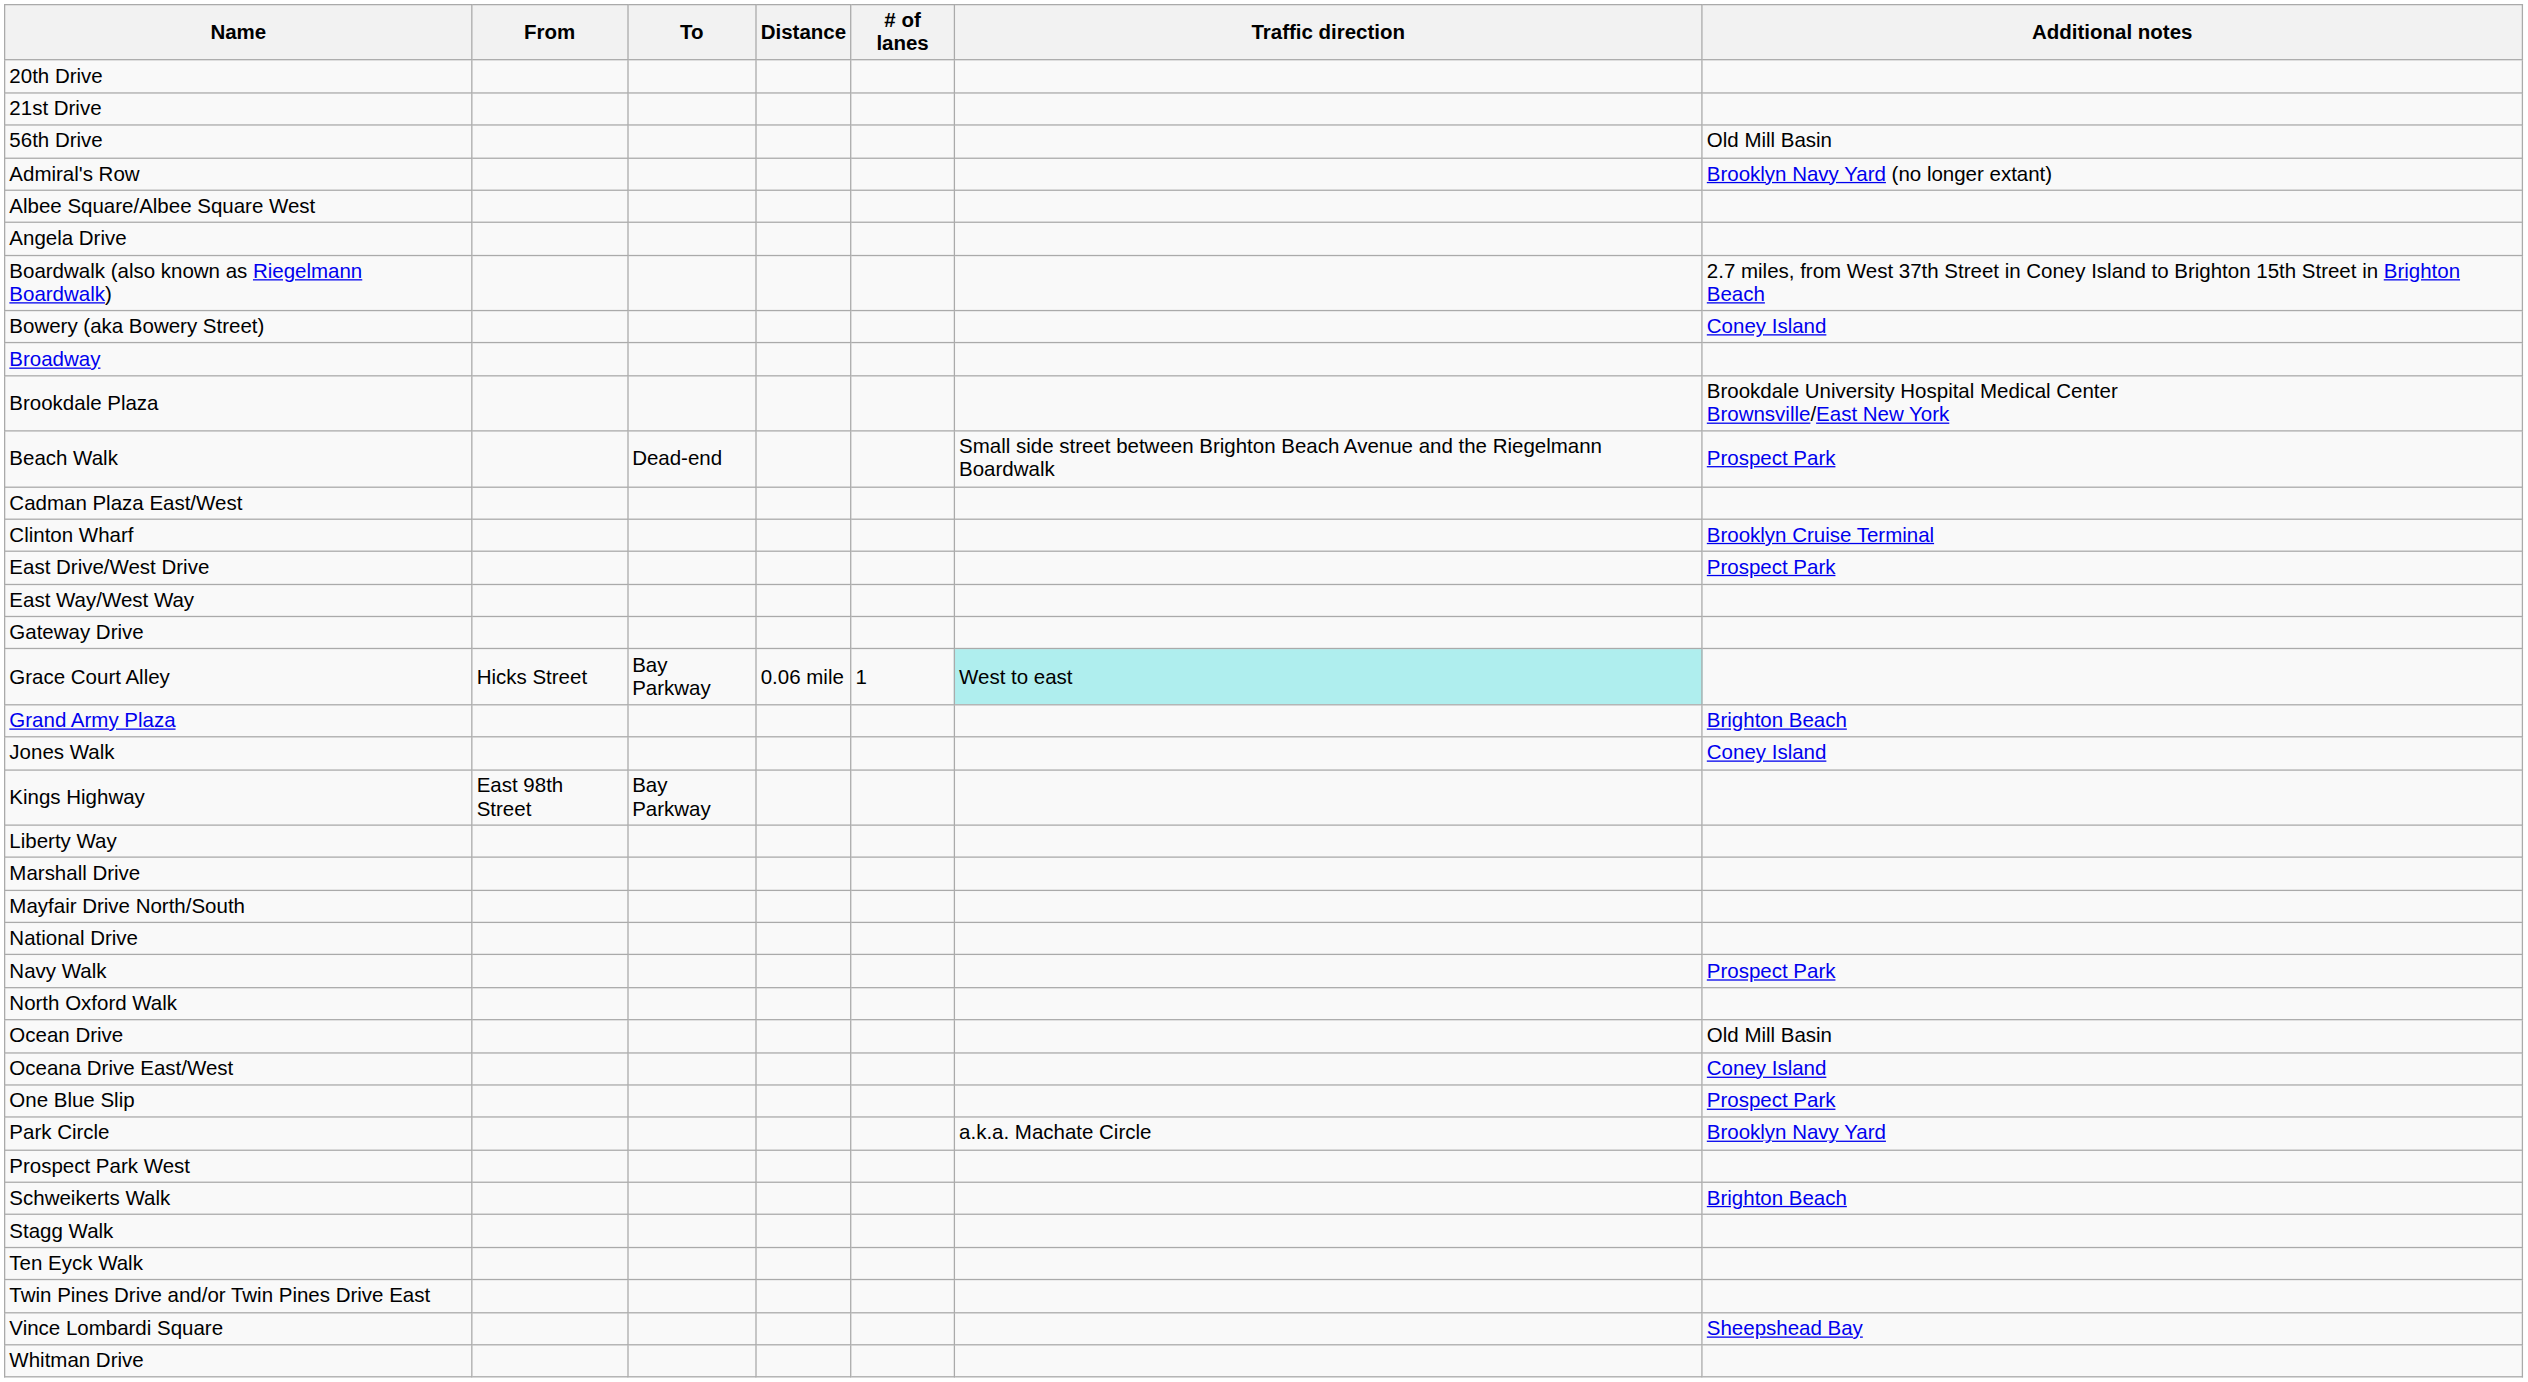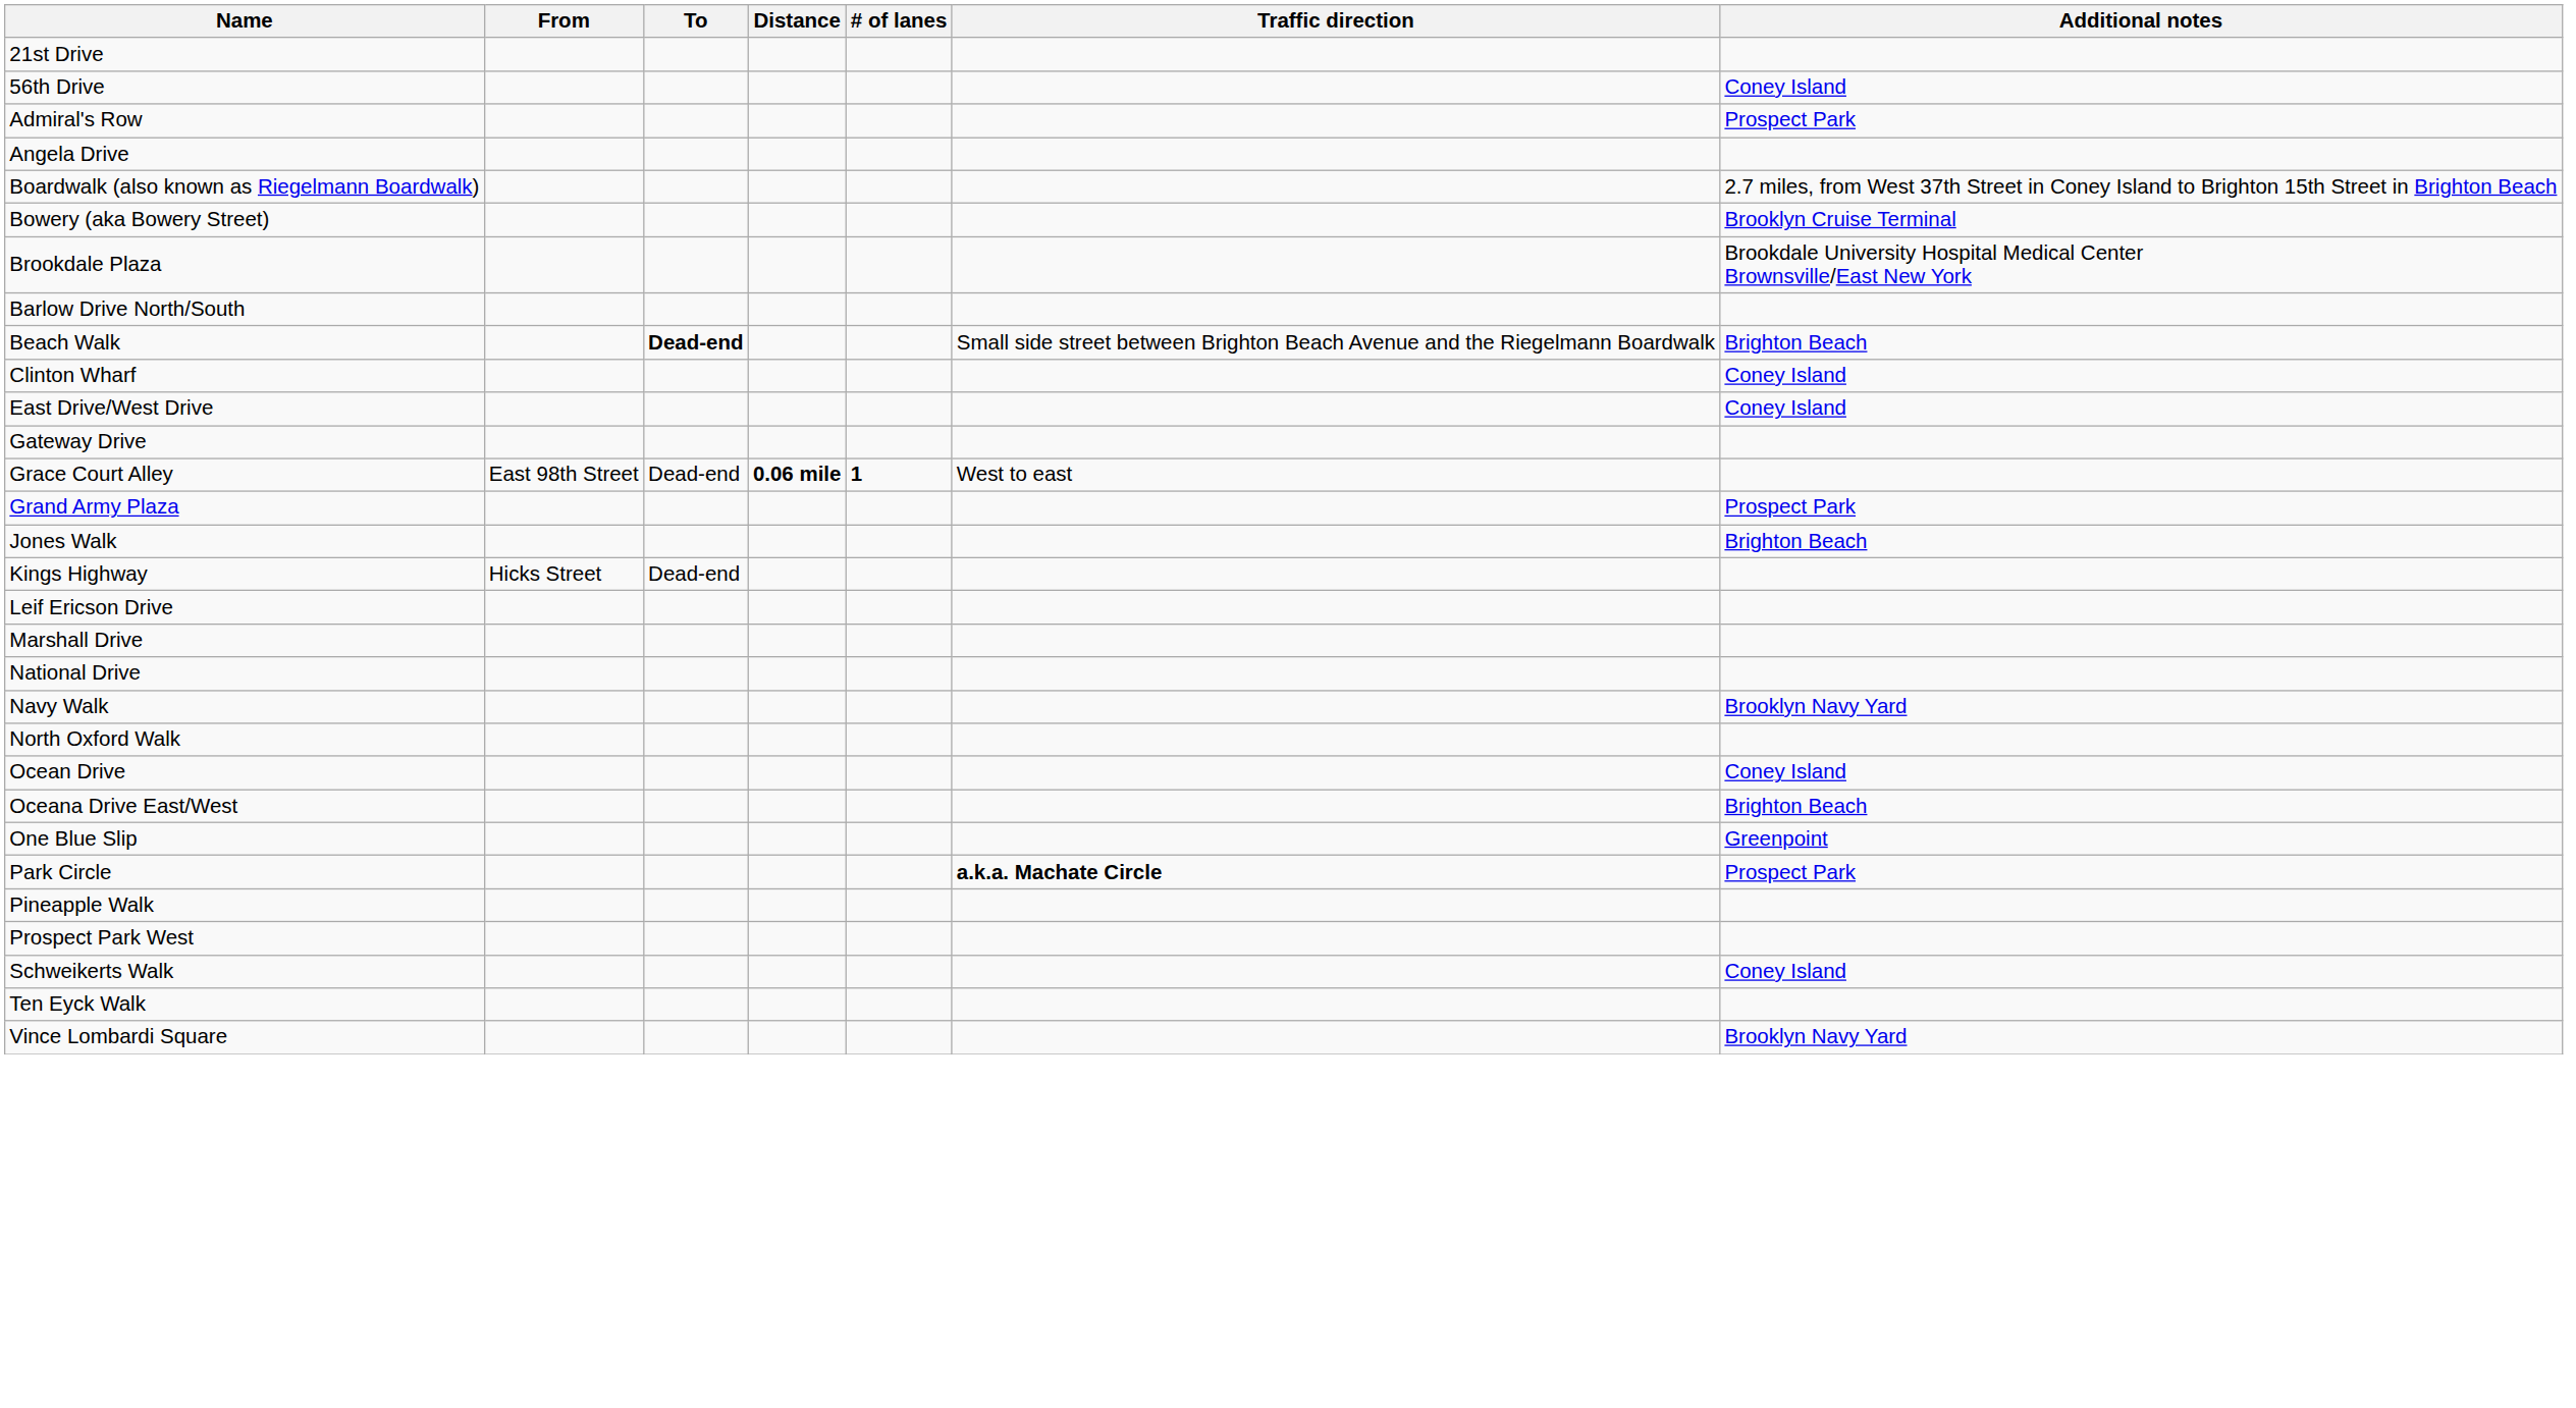 <table class=wikitable>
 <tr>
 <th>Name</th>
 <th>From</th>
 <th>To</th>
 <th>Distance</th>
 <th># of lanes</th>
 <th>Traffic direction</th>
 <th>Additional notes</th>
-</tr>
-<tr>
-<td>20th Drive</td>
-<td></td>
-<td></td>
-<td></td>
-<td></td>
-<td></td>
-<td></td>
 </tr>
 <tr>
 <td>21st Drive</td>
 <td></td>
 <td></td>
 <td></td>
 <td></td>
 <td></td>
 <td></td>
 </tr>
 <tr>
 <td>56th Drive</td>
 <td></td>
 <td></td>
 <td></td>
 <td></td>
 <td></td>
-<td>Old Mill Basin</td>
+<td><a href='#'>Coney Island</a></td>
 </tr>
 <tr>
 <td>Admiral's Row</td>
 <td></td>
 <td></td>
 <td></td>
 <td></td>
 <td></td>
-<td><a href='#'>Brooklyn Navy Yard</a> (no longer extant)</td>
-</tr>
-<tr>
-<td>Albee Square/Albee Square West</td>
-<td></td>
-<td></td>
-<td></td>
-<td></td>
-<td></td>
-<td></td>
+<td><a href='#'>Prospect Park</a></td>
 </tr>
 <tr>
 <td>Angela Drive</td>
 <td></td>
 <td></td>
 <td></td>
 <td></td>
 <td></td>
 <td></td>
 </tr>
 <tr>
 <td>Boardwalk (also known as <a href='#'>Riegelmann Boardwalk</a>)</td>
 <td></td>
 <td></td>
 <td></td>
 <td></td>
 <td></td>
 <td>2.7 miles, from West 37th Street in Coney Island to Brighton 15th Street in <a href='#'>Brighton Beach</a></td>
 </tr>
 <tr>
 <td>Bowery (aka Bowery Street)</td>
 <td></td>
 <td></td>
 <td></td>
 <td></td>
 <td></td>
-<td><a href='#'>Coney Island</a></td>
-</tr>
-<tr>
-<td><a href='#'>Broadway</a></td>
-<td></td>
-<td></td>
-<td></td>
-<td></td>
-<td></td>
-<td></td>
+<td><a href='#'>Brooklyn Cruise Terminal</a></td>
 </tr>
 <tr>
 <td>Brookdale Plaza</td>
 <td></td>
 <td></td>
 <td></td>
 <td></td>
 <td></td>
 <td>Brookdale University Hospital Medical Center<br><a href='#'>Brownsville</a>/<a href='#'>East New York</a></td>
 </tr>
 <tr>
-<td>Beach Walk</td>
-<td></td>
-<td>Dead-end</td>
-<td></td>
-<td></td>
-<td>Small side street between Brighton Beach Avenue and the Riegelmann Boardwalk</td>
-<td><a href='#'>Prospect Park</a></td>
-</tr>
-<tr>
-<td>Cadman Plaza East/West</td>
+<td>Barlow Drive North/South</td>
 <td></td>
 <td></td>
 <td></td>
 <td></td>
 <td></td>
 <td></td>
 </tr>
 <tr>
+<td>Beach Walk</td>
+<td></td>
+<td><strong>Dead-end</strong></td>
+<td></td>
+<td></td>
+<td>Small side street between Brighton Beach Avenue and the Riegelmann Boardwalk</td>
+<td><a href='#'>Brighton Beach</a></td>
+</tr>
+<tr>
 <td>Clinton Wharf</td>
 <td></td>
 <td></td>
 <td></td>
 <td></td>
 <td></td>
-<td><a href='#'>Brooklyn Cruise Terminal</a></td>
+<td><a href='#'>Coney Island</a></td>
 </tr>
 <tr>
 <td>East Drive/West Drive</td>
 <td></td>
 <td></td>
 <td></td>
 <td></td>
 <td></td>
-<td><a href='#'>Prospect Park</a></td>
-</tr>
-<tr>
-<td>East Way/West Way</td>
-<td></td>
-<td></td>
-<td></td>
-<td></td>
-<td></td>
-<td></td>
+<td><a href='#'>Coney Island</a></td>
 </tr>
 <tr>
 <td>Gateway Drive</td>
 <td></td>
 <td></td>
 <td></td>
 <td></td>
 <td></td>
 <td></td>
 </tr>
 <tr>
 <td>Grace Court Alley</td>
-<td>Hicks Street</td>
-<td>Bay Parkway</td>
-<td>0.06 mile</td>
-<td>1</td>
-<td style="background: paleturquoise;">West to east</td>
+<td>East 98th Street</td>
+<td>Dead-end</td>
+<td><strong>0.06 mile</strong></td>
+<td><strong>1</strong></td>
+<td>West to east</td>
 <td></td>
 </tr>
 <tr>
 <td><a href='#'>Grand Army Plaza</a></td>
 <td></td>
 <td></td>
 <td></td>
 <td></td>
 <td></td>
-<td><a href='#'>Brighton Beach</a></td>
+<td><a href='#'>Prospect Park</a></td>
 </tr>
 <tr>
 <td>Jones Walk</td>
 <td></td>
 <td></td>
 <td></td>
 <td></td>
 <td></td>
-<td><a href='#'>Coney Island</a></td>
+<td><a href='#'>Brighton Beach</a></td>
 </tr>
 <tr>
 <td>Kings Highway</td>
-<td>East 98th Street</td>
-<td>Bay Parkway</td>
+<td>Hicks Street</td>
+<td>Dead-end</td>
 <td></td>
 <td></td>
 <td></td>
 <td></td>
 </tr>
 <tr>
-<td>Liberty Way</td>
+<td>Leif Ericson Drive</td>
 <td></td>
 <td></td>
 <td></td>
 <td></td>
 <td></td>
 <td></td>
 </tr>
 <tr>
 <td>Marshall Drive</td>
-<td></td>
-<td></td>
-<td></td>
-<td></td>
-<td></td>
-<td></td>
-</tr>
-<tr>
-<td>Mayfair Drive North/South</td>
 <td></td>
 <td></td>
 <td></td>
 <td></td>
 <td></td>
 <td></td>
 </tr>
 <tr>
 <td>National Drive</td>
 <td></td>
 <td></td>
 <td></td>
 <td></td>
 <td></td>
 <td></td>
 </tr>
 <tr>
 <td>Navy Walk</td>
 <td></td>
 <td></td>
 <td></td>
 <td></td>
 <td></td>
-<td><a href='#'>Prospect Park</a></td>
+<td><a href='#'>Brooklyn Navy Yard</a></td>
 </tr>
 <tr>
 <td>North Oxford Walk</td>
 <td></td>
 <td></td>
 <td></td>
 <td></td>
 <td></td>
 <td></td>
 </tr>
 <tr>
 <td>Ocean Drive</td>
 <td></td>
 <td></td>
 <td></td>
 <td></td>
 <td></td>
-<td>Old Mill Basin</td>
+<td><a href='#'>Coney Island</a></td>
 </tr>
 <tr>
 <td>Oceana Drive East/West</td>
 <td></td>
 <td></td>
 <td></td>
 <td></td>
 <td></td>
-<td><a href='#'>Coney Island</a></td>
+<td><a href='#'>Brighton Beach</a></td>
 </tr>
 <tr>
 <td>One Blue Slip</td>
 <td></td>
 <td></td>
 <td></td>
 <td></td>
 <td></td>
-<td><a href='#'>Prospect Park</a></td>
+<td><a href='#'>Greenpoint</a></td>
 </tr>
 <tr>
 <td>Park Circle</td>
 <td></td>
 <td></td>
 <td></td>
 <td></td>
-<td>a.k.a. Machate Circle</td>
-<td><a href='#'>Brooklyn Navy Yard</a></td>
+<td><strong>a.k.a. Machate Circle</strong></td>
+<td><a href='#'>Prospect Park</a></td>
+</tr>
+<tr>
+<td>Pineapple Walk</td>
+<td></td>
+<td></td>
+<td></td>
+<td></td>
+<td></td>
+<td></td>
 </tr>
 <tr>
 <td>Prospect Park West</td>
 <td></td>
 <td></td>
 <td></td>
 <td></td>
 <td></td>
 <td></td>
 </tr>
 <tr>
 <td>Schweikerts Walk</td>
 <td></td>
 <td></td>
 <td></td>
 <td></td>
 <td></td>
-<td><a href='#'>Brighton Beach</a></td>
-</tr>
-<tr>
-<td>Stagg Walk</td>
-<td></td>
-<td></td>
-<td></td>
-<td></td>
-<td></td>
-<td></td>
+<td><a href='#'>Coney Island</a></td>
 </tr>
 <tr>
 <td>Ten Eyck Walk</td>
-<td></td>
-<td></td>
-<td></td>
-<td></td>
-<td></td>
-<td></td>
-</tr>
-<tr>
-<td>Twin Pines Drive and/or Twin Pines Drive East</td>
 <td></td>
 <td></td>
 <td></td>
 <td></td>
 <td></td>
 <td></td>
 </tr>
 <tr>
 <td>Vince Lombardi Square</td>
 <td></td>
 <td></td>
 <td></td>
 <td></td>
 <td></td>
-<td><a href='#'>Sheepshead Bay</a></td>
-</tr>
-<tr>
-<td>Whitman Drive</td>
-<td></td>
-<td></td>
-<td></td>
-<td></td>
-<td></td>
-<td></td>
+<td><a href='#'>Brooklyn Navy Yard</a></td>
 </tr>
 </table>
